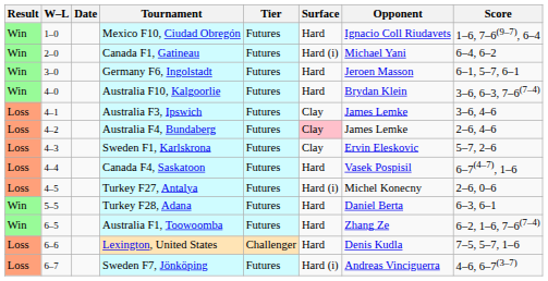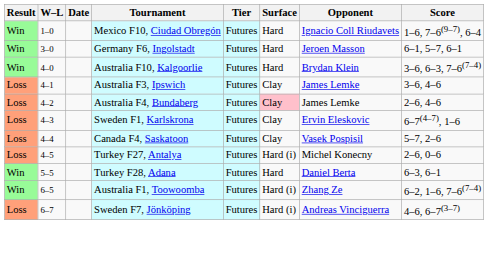 <table class="sortable wikitable">
 <tr>
 <th>Result</th>
 <th class="unsortable">W–L</th>
 <th>Date</th>
 <th>Tournament</th>
 <th>Tier</th>
 <th>Surface</th>
 <th>Opponent</th>
 <th class="unsortable">Score</th>
 </tr>
 <tr>
 <td style="background:#98fb98;">Win</td>
 <td><small>1–0</small></td>
 <td></td>
 <td style="background:#cffcff;">Mexico F10, <a href='#'>Ciudad Obregón</a></td>
 <td style="background:#cffcff;">Futures</td>
 <td>Hard</td>
 <td> <a href='#'>Ignacio Coll Riudavets</a></td>
 <td>1–6, 7–6<sup>(9–7)</sup>, 6–4</td>
-</tr>
-<tr>
-<td style="background:#98fb98;">Win</td>
-<td><small>2–0</small></td>
-<td></td>
-<td style="background:#cffcff;">Canada F1, <a href='#'>Gatineau</a></td>
-<td style="background:#cffcff;">Futures</td>
-<td>Hard (i)</td>
-<td> <a href='#'>Michael Yani</a></td>
-<td>6–4, 6–2</td>
 </tr>
 <tr>
 <td style="background:#98fb98;">Win</td>
 <td><small>3–0</small></td>
 <td></td>
 <td style="background:#cffcff;">Germany F6, <a href='#'>Ingolstadt</a></td>
 <td style="background:#cffcff;">Futures</td>
 <td>Hard</td>
 <td> <a href='#'>Jeroen Masson</a></td>
 <td>6–1, 5–7, 6–1</td>
 </tr>
 <tr>
 <td style="background:#98fb98;">Win</td>
 <td><small>4–0</small></td>
 <td></td>
 <td style="background:#cffcff;">Australia F10, <a href='#'>Kalgoorlie</a></td>
 <td style="background:#cffcff;">Futures</td>
 <td>Hard</td>
 <td> <a href='#'>Brydan Klein</a></td>
 <td>3–6, 6–3, 7–6<sup>(7–4)</sup></td>
 </tr>
 <tr>
 <td style="background:#ffa07a;">Loss</td>
 <td><small>4–1</small></td>
 <td></td>
 <td style="background:#cffcff;">Australia F3, <a href='#'>Ipswich</a></td>
 <td style="background:#cffcff;">Futures</td>
 <td>Clay</td>
 <td> <a href='#'>James Lemke</a></td>
 <td>3–6, 4–6</td>
 </tr>
 <tr>
 <td style="background:#ffa07a;">Loss</td>
 <td><small>4–2</small></td>
 <td></td>
 <td style="background:#cffcff;">Australia F4, <a href='#'>Bundaberg</a></td>
 <td style="background:#cffcff;">Futures</td>
 <td style="background: pink;">Clay</td>
 <td> James Lemke </td>
 <td>2–6, 4–6</td>
 </tr>
 <tr>
 <td style="background:#ffa07a;">Loss</td>
 <td><small>4–3</small></td>
 <td></td>
 <td style="background:#cffcff;">Sweden F1, <a href='#'>Karlskrona</a></td>
 <td style="background:#cffcff;">Futures</td>
 <td>Clay</td>
 <td> <a href='#'>Ervin Eleskovic</a></td>
-<td>5–7, 2–6</td>
+<td>6–7<sup>(4–7)</sup>, 1–6</td>
 </tr>
 <tr>
 <td style="background:#ffa07a;">Loss</td>
 <td><small>4–4</small></td>
 <td></td>
 <td style="background:#cffcff;">Canada F4, <a href='#'>Saskatoon</a></td>
 <td style="background:#cffcff;">Futures</td>
-<td>Hard</td>
+<td>Clay</td>
 <td> <a href='#'>Vasek Pospisil</a></td>
-<td>6–7<sup>(4–7)</sup>, 1–6</td>
+<td>5–7, 2–6</td>
 </tr>
 <tr>
 <td style="background:#ffa07a;">Loss</td>
 <td><small>4–5</small></td>
 <td></td>
 <td style="background:#cffcff;">Turkey F27, <a href='#'>Antalya</a></td>
 <td style="background:#cffcff;">Futures</td>
 <td>Hard (i)</td>
 <td> Michel Konecny</td>
 <td>2–6, 0–6</td>
 </tr>
 <tr>
 <td style="background:#98fb98;">Win</td>
 <td><small>5–5</small></td>
 <td></td>
 <td style="background:#cffcff;">Turkey F28, <a href='#'>Adana</a></td>
 <td style="background:#cffcff;">Futures</td>
 <td>Hard</td>
 <td> <a href='#'>Daniel Berta</a></td>
 <td>6–3, 6–1</td>
 </tr>
 <tr>
 <td style="background:#98fb98;">Win</td>
 <td><small>6–5</small></td>
 <td></td>
 <td style="background:#cffcff;">Australia F1, <a href='#'>Toowoomba</a></td>
 <td style="background:#cffcff;">Futures</td>
-<td>Hard</td>
+<td>Hard (i)</td>
 <td> <a href='#'>Zhang Ze</a></td>
 <td>6–2, 1–6, 7–6<sup>(7–4)</sup></td>
-</tr>
-<tr>
-<td style="background:#ffa07a;">Loss</td>
-<td><small>6–6</small></td>
-<td><a href='#'></a></td>
-<td style="background:moccasin;"><a href='#'>Lexington</a>, United States</td>
-<td style="background:moccasin;">Challenger</td>
-<td>Hard</td>
-<td> <a href='#'>Denis Kudla</a></td>
-<td>7–5, 5–7, 1–6</td>
 </tr>
 <tr>
 <td style="background:#ffa07a;">Loss</td>
 <td><small>6–7</small></td>
 <td></td>
 <td style="background:#cffcff;">Sweden F7, <a href='#'>Jönköping</a></td>
 <td style="background:#cffcff;">Futures</td>
 <td>Hard (i)</td>
 <td> <a href='#'>Andreas Vinciguerra</a></td>
 <td>4–6, 6–7<sup>(3–7)</sup></td>
 </tr>
 </table>
